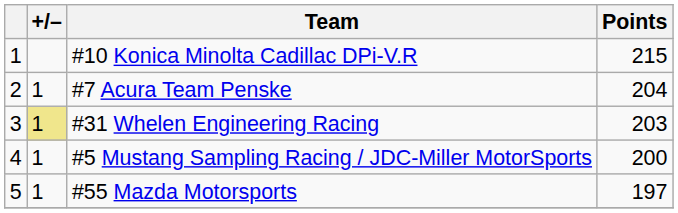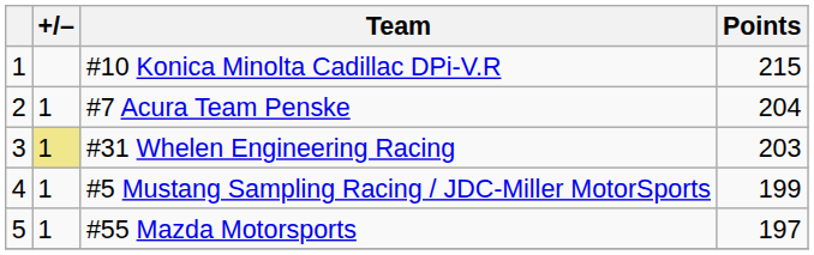 <table class="wikitable" style="font-size: 95%;">
 <tr>
 <th scope="col"></th>
 <th scope="col">+/–</th>
 <th scope="col">Team</th>
 <th scope="col">Points</th>
 </tr>
 <tr>
 <td align=center>1</td>
 <td align="left"></td>
 <td> #10 <a href='#'>Konica Minolta Cadillac DPi-V.R</a></td>
 <td align=right>215</td>
 </tr>
 <tr>
 <td align=center>2</td>
 <td align="left"> 1</td>
 <td> #7 <a href='#'>Acura Team Penske</a></td>
 <td align=right>204</td>
 </tr>
 <tr>
 <td align=center>3</td>
 <td align="left" style="background: khaki;"> 1</td>
 <td> #31 <a href='#'>Whelen Engineering Racing</a></td>
 <td align=right>203</td>
 </tr>
 <tr>
 <td align=center>4</td>
 <td align="left"> 1</td>
 <td> #5 <a href='#'>Mustang Sampling Racing / JDC-Miller MotorSports</a></td>
-<td align=right>200</td>
+<td align=right>199</td>
 </tr>
 <tr>
 <td align=center>5</td>
 <td align="left"> 1</td>
 <td>  #55 <a href='#'>Mazda Motorsports</a></td>
 <td align=right>197</td>
 </tr>
 <tr>
 </tr>
 </table>
